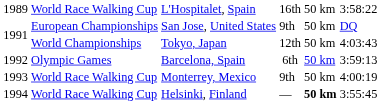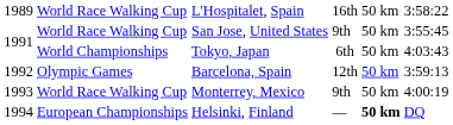 <table>
 <tr>
 <td>1989</td>
 <td><a href='#'>World Race Walking Cup</a></td>
 <td><a href='#'>L'Hospitalet</a>, <a href='#'>Spain</a></td>
 <td>16th</td>
 <td>50 km</td>
 <td>3:58:22</td>
 </tr>
 <tr>
 <td rowspan=2>1991</td>
-<td><a href='#'>European Championships</a></td>
+<td><a href='#'>World Race Walking Cup</a></td>
 <td><a href='#'>San Jose</a>, <a href='#'>United States</a></td>
 <td>9th</td>
 <td>50 km</td>
-<td><a href='#'>DQ</a></td>
+<td>3:55:45</td>
 </tr>
 <tr>
 <td><a href='#'>World Championships</a></td>
 <td><a href='#'>Tokyo, Japan</a></td>
-<td align="center">12th</td>
+<td align="center">6th</td>
 <td>50 km</td>
 <td>4:03:43</td>
 </tr>
 <tr>
 <td>1992</td>
 <td><a href='#'>Olympic Games</a></td>
 <td><a href='#'>Barcelona, Spain</a></td>
-<td align="center">6th</td>
+<td align="center">12th</td>
 <td><a href='#'>50 km</a></td>
 <td>3:59:13</td>
 </tr>
 <tr>
 <td>1993</td>
 <td><a href='#'>World Race Walking Cup</a></td>
 <td><a href='#'>Monterrey, Mexico</a></td>
 <td>9th</td>
 <td>50 km</td>
 <td>4:00:19</td>
 </tr>
 <tr>
 <td>1994</td>
-<td><a href='#'>World Race Walking Cup</a></td>
+<td><a href='#'>European Championships</a></td>
 <td><a href='#'>Helsinki</a>, <a href='#'>Finland</a></td>
 <td>—</td>
 <td><strong>50 km</strong></td>
-<td>3:55:45</td>
+<td><a href='#'>DQ</a></td>
 </tr>
 </table>
